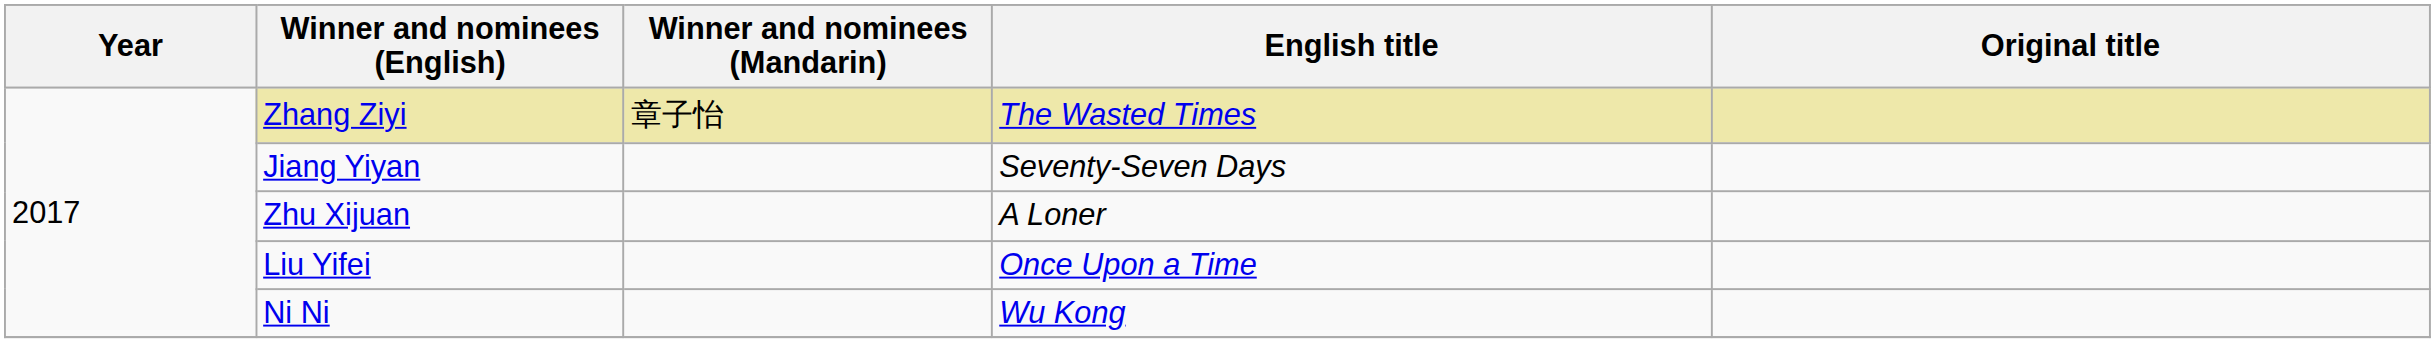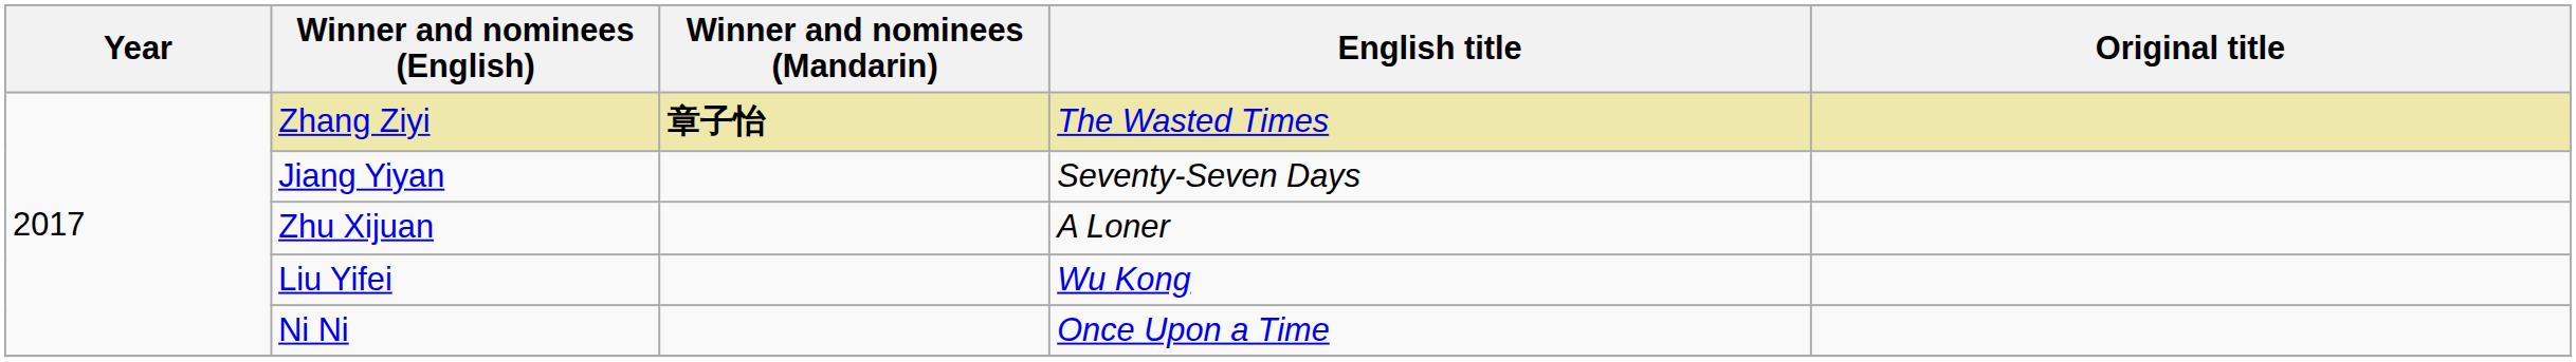 <table class="wikitable" style="width:100%;">
 <tr style="background:#bebebe">
 <th width="100"><strong>Year</strong></th>
 <th width="150"><strong>Winner and nominees<br>(English)</strong></th>
 <th width="150"><strong>Winner and nominees<br>(Mandarin)</strong></th>
 <th width="300"><strong>English title</strong></th>
 <th width="300"><strong>Original title</strong></th>
 </tr>
 <tr>
 <td rowspan="5">2017</td>
 <td style="background:#EEE8AA;"><a href='#'>Zhang Ziyi</a></td>
-<td style="background:#EEE8AA;">章子怡</td>
+<td style="background:#EEE8AA;"><strong>章子怡</strong></td>
 <td style="background:#EEE8AA;"><em><a href='#'>The Wasted Times</a></em></td>
 <td style="background:#EEE8AA;"></td>
 </tr>
 <tr>
 <td><a href='#'>Jiang Yiyan</a></td>
 <td></td>
 <td><em>Seventy-Seven Days</em></td>
 <td></td>
 </tr>
 <tr>
 <td><a href='#'>Zhu Xijuan</a></td>
 <td></td>
 <td><em>A Loner</em></td>
 <td></td>
 </tr>
 <tr>
 <td><a href='#'>Liu Yifei</a></td>
 <td></td>
-<td><em><a href='#'>Once Upon a Time</a></em></td>
+<td><em><a href='#'>Wu Kong</a></em></td>
 <td></td>
 </tr>
 <tr>
 <td><a href='#'>Ni Ni</a></td>
 <td></td>
-<td><em><a href='#'>Wu Kong</a></em></td>
+<td><em><a href='#'>Once Upon a Time</a></em></td>
 <td></td>
 </tr>
 <tr>
 </tr>
 </table>
